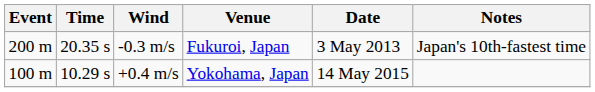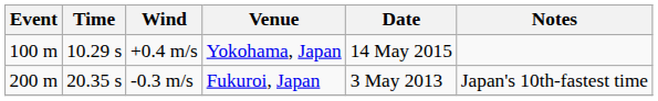 <table class="wikitable">
 <tr>
 <th>Event</th>
 <th>Time</th>
 <th>Wind</th>
 <th>Venue</th>
 <th>Date</th>
 <th>Notes</th>
 </tr>
 <tr>
+<td>100 m</td>
+<td>10.29 s</td>
+<td>+0.4 m/s</td>
+<td><a href='#'>Yokohama</a>, <a href='#'>Japan</a></td>
+<td>14 May 2015</td>
+<td></td>
+</tr>
+<tr>
 <td>200 m</td>
 <td>20.35 s</td>
 <td>-0.3 m/s</td>
 <td><a href='#'>Fukuroi</a>, <a href='#'>Japan</a></td>
 <td>3 May 2013</td>
 <td>Japan's 10th-fastest time</td>
 </tr>
 <tr>
-<td>100 m</td>
-<td>10.29 s</td>
-<td>+0.4 m/s</td>
-<td><a href='#'>Yokohama</a>, <a href='#'>Japan</a></td>
-<td>14 May 2015</td>
-<td></td>
-</tr>
-<tr>
 </tr>
 </table>
